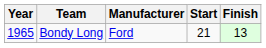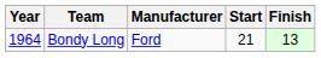 <table class="wikitable" style="font-size: 90%;">
 <tr>
 <th>Year</th>
 <th>Team</th>
 <th>Manufacturer</th>
 <th>Start</th>
 <th>Finish</th>
 </tr>
 <tr>
-<td><a href='#'>1965</a></td>
+<td><a href='#'>1964</a></td>
 <td><a href='#'>Bondy Long</a></td>
 <td><a href='#'>Ford</a></td>
 <td align=center>21</td>
 <td align=center style="background:#DFFFDF;">13</td>
 </tr>
 </table>
